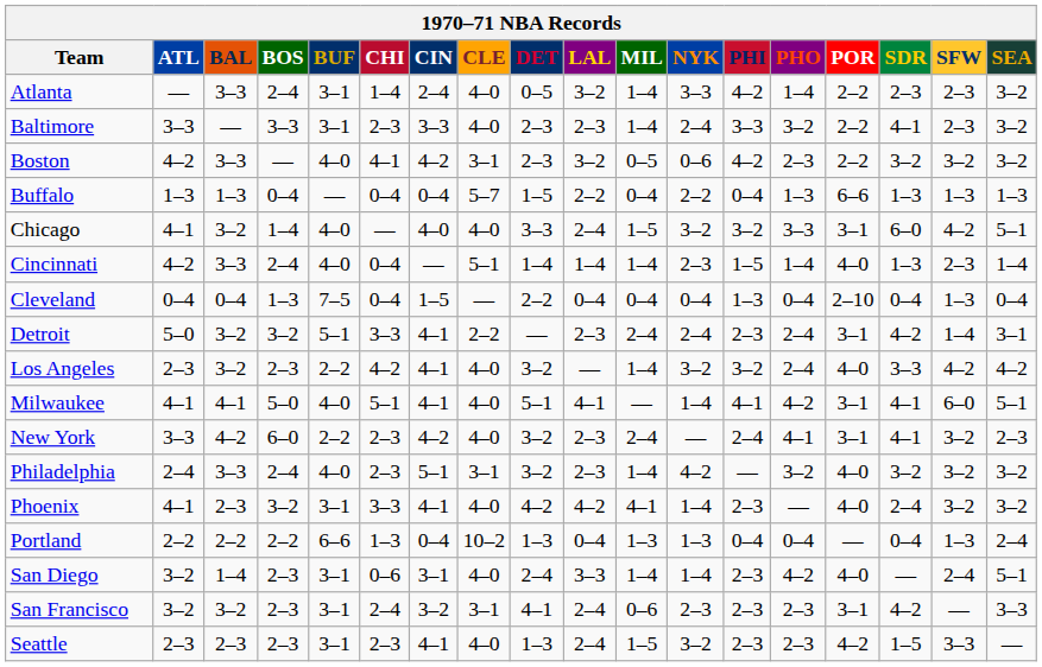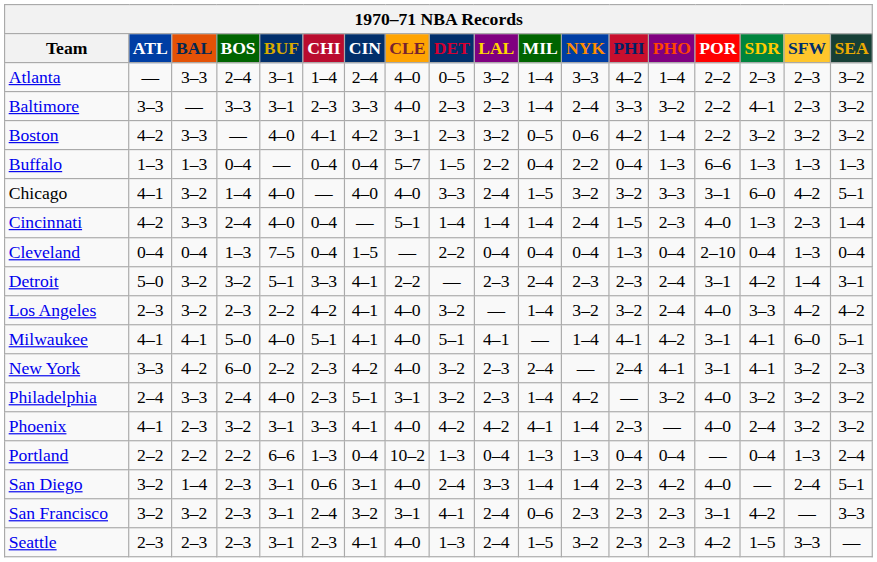 <table class="wikitable" style="font-size:95%; text-align:center;">
 <tr>
 <th colspan=18>1970–71 NBA Records</th>
 </tr>
 <tr>
 <th width=100>Team</th>
 <th style="background:#003EA4;color:#FFFFFF;width=35">ATL</th>
 <th style="background:#E45206;color:#012854;width=35">BAL</th>
 <th style="background:#006400;color:#FFFFFF;width=35">BOS</th>
 <th style="background:#012F6B;color:#D9AA00;width=35">BUF</th>
 <th style="background:#BA0C2F;color:#FFFFFF;width=35">CHI</th>
 <th style="background:#012F6B;color:#FFFFFF;width=35">CIN</th>
 <th style="background:#FFA402;color:#77222F;width=35">CLE</th>
 <th style="background:#012F6B;color:#D40032;width=35">DET</th>
 <th style="background:#800080;color:#FFD700;width=35">LAL</th>
 <th style="background:#006400;color:#FFFFFF;width=35">MIL</th>
 <th style="background:#003EA4;color:#FF8C00;width=35">NYK</th>
 <th style="background:#C90F2E;color:#022167;width=35">PHI</th>
 <th style="background:#800080;color:#FF4500;width=35">PHO</th>
 <th style="background:#FF0000;color:#FFFFFF;width=35">POR</th>
 <th style="background:#00843D;color:#FFCC00;width=35">SDR</th>
 <th style="background:#FFC62C;color:#012F6B;width=35">SFW</th>
 <th style="background:#173F36;color:#EBAA00;width=35">SEA</th>
 </tr>
 <tr>
 <td style="text-align:left;"><a href='#'>Atlanta</a></td>
 <td>—</td>
 <td>3–3</td>
 <td>2–4</td>
 <td>3–1</td>
 <td>1–4</td>
 <td>2–4</td>
 <td>4–0</td>
 <td>0–5</td>
 <td>3–2</td>
 <td>1–4</td>
 <td>3–3</td>
 <td>4–2</td>
 <td>1–4</td>
 <td>2–2</td>
 <td>2–3</td>
 <td>2–3</td>
 <td>3–2</td>
 </tr>
 <tr>
 <td style="text-align:left;"><a href='#'>Baltimore</a></td>
 <td>3–3</td>
 <td>—</td>
 <td>3–3</td>
 <td>3–1</td>
 <td>2–3</td>
 <td>3–3</td>
 <td>4–0</td>
 <td>2–3</td>
 <td>2–3</td>
 <td>1–4</td>
 <td>2–4</td>
 <td>3–3</td>
 <td>3–2</td>
 <td>2–2</td>
 <td>4–1</td>
 <td>2–3</td>
 <td>3–2</td>
 </tr>
 <tr>
 <td style="text-align:left;"><a href='#'>Boston</a></td>
 <td>4–2</td>
 <td>3–3</td>
 <td>—</td>
 <td>4–0</td>
 <td>4–1</td>
 <td>4–2</td>
 <td>3–1</td>
 <td>2–3</td>
 <td>3–2</td>
 <td>0–5</td>
 <td>0–6</td>
 <td>4–2</td>
-<td>2–3</td>
+<td>1–4</td>
 <td>2–2</td>
 <td>3–2</td>
 <td>3–2</td>
 <td>3–2</td>
 </tr>
 <tr>
 <td style="text-align:left;"><a href='#'>Buffalo</a></td>
 <td>1–3</td>
 <td>1–3</td>
 <td>0–4</td>
 <td>—</td>
 <td>0–4</td>
 <td>0–4</td>
 <td>5–7</td>
 <td>1–5</td>
 <td>2–2</td>
 <td>0–4</td>
 <td>2–2</td>
 <td>0–4</td>
 <td>1–3</td>
 <td>6–6</td>
 <td>1–3</td>
 <td>1–3</td>
 <td>1–3</td>
 </tr>
 <tr>
 <td style="text-align:left;">Chicago</td>
 <td>4–1</td>
 <td>3–2</td>
 <td>1–4</td>
 <td>4–0</td>
 <td>—</td>
 <td>4–0</td>
 <td>4–0</td>
 <td>3–3</td>
 <td>2–4</td>
 <td>1–5</td>
 <td>3–2</td>
 <td>3–2</td>
 <td>3–3</td>
 <td>3–1</td>
 <td>6–0</td>
 <td>4–2</td>
 <td>5–1</td>
 </tr>
 <tr>
 <td style="text-align:left;"><a href='#'>Cincinnati</a></td>
 <td>4–2</td>
 <td>3–3</td>
 <td>2–4</td>
 <td>4–0</td>
 <td>0–4</td>
 <td>—</td>
 <td>5–1</td>
 <td>1–4</td>
 <td>1–4</td>
 <td>1–4</td>
+<td>2–4</td>
+<td>1–5</td>
 <td>2–3</td>
-<td>1–5</td>
-<td>1–4</td>
 <td>4–0</td>
 <td>1–3</td>
 <td>2–3</td>
 <td>1–4</td>
 </tr>
 <tr>
 <td style="text-align:left;"><a href='#'>Cleveland</a></td>
 <td>0–4</td>
 <td>0–4</td>
 <td>1–3</td>
 <td>7–5</td>
 <td>0–4</td>
 <td>1–5</td>
 <td>—</td>
 <td>2–2</td>
 <td>0–4</td>
 <td>0–4</td>
 <td>0–4</td>
 <td>1–3</td>
 <td>0–4</td>
 <td>2–10</td>
 <td>0–4</td>
 <td>1–3</td>
 <td>0–4</td>
 </tr>
 <tr>
 <td style="text-align:left;"><a href='#'>Detroit</a></td>
 <td>5–0</td>
 <td>3–2</td>
 <td>3–2</td>
 <td>5–1</td>
 <td>3–3</td>
 <td>4–1</td>
 <td>2–2</td>
 <td>—</td>
 <td>2–3</td>
 <td>2–4</td>
-<td>2–4</td>
+<td>2–3</td>
 <td>2–3</td>
 <td>2–4</td>
 <td>3–1</td>
 <td>4–2</td>
 <td>1–4</td>
 <td>3–1</td>
 </tr>
 <tr>
 <td style="text-align:left;"><a href='#'>Los Angeles</a></td>
 <td>2–3</td>
 <td>3–2</td>
 <td>2–3</td>
 <td>2–2</td>
 <td>4–2</td>
 <td>4–1</td>
 <td>4–0</td>
 <td>3–2</td>
 <td>—</td>
 <td>1–4</td>
 <td>3–2</td>
 <td>3–2</td>
 <td>2–4</td>
 <td>4–0</td>
 <td>3–3</td>
 <td>4–2</td>
 <td>4–2</td>
 </tr>
 <tr>
 <td style="text-align:left;"><a href='#'>Milwaukee</a></td>
 <td>4–1</td>
 <td>4–1</td>
 <td>5–0</td>
 <td>4–0</td>
 <td>5–1</td>
 <td>4–1</td>
 <td>4–0</td>
 <td>5–1</td>
 <td>4–1</td>
 <td>—</td>
 <td>1–4</td>
 <td>4–1</td>
 <td>4–2</td>
 <td>3–1</td>
 <td>4–1</td>
 <td>6–0</td>
 <td>5–1</td>
 </tr>
 <tr>
 <td style="text-align:left;"><a href='#'>New York</a></td>
 <td>3–3</td>
 <td>4–2</td>
 <td>6–0</td>
 <td>2–2</td>
 <td>2–3</td>
 <td>4–2</td>
 <td>4–0</td>
 <td>3–2</td>
 <td>2–3</td>
 <td>2–4</td>
 <td>—</td>
 <td>2–4</td>
 <td>4–1</td>
 <td>3–1</td>
 <td>4–1</td>
 <td>3–2</td>
 <td>2–3</td>
 </tr>
 <tr>
 <td style="text-align:left;"><a href='#'>Philadelphia</a></td>
 <td>2–4</td>
 <td>3–3</td>
 <td>2–4</td>
 <td>4–0</td>
 <td>2–3</td>
 <td>5–1</td>
 <td>3–1</td>
 <td>3–2</td>
 <td>2–3</td>
 <td>1–4</td>
 <td>4–2</td>
 <td>—</td>
 <td>3–2</td>
 <td>4–0</td>
 <td>3–2</td>
 <td>3–2</td>
 <td>3–2</td>
 </tr>
 <tr>
 <td style="text-align:left;"><a href='#'>Phoenix</a></td>
 <td>4–1</td>
 <td>2–3</td>
 <td>3–2</td>
 <td>3–1</td>
 <td>3–3</td>
 <td>4–1</td>
 <td>4–0</td>
 <td>4–2</td>
 <td>4–2</td>
 <td>4–1</td>
 <td>1–4</td>
 <td>2–3</td>
 <td>—</td>
 <td>4–0</td>
 <td>2–4</td>
 <td>3–2</td>
 <td>3–2</td>
 </tr>
 <tr>
 <td style="text-align:left;"><a href='#'>Portland</a></td>
 <td>2–2</td>
 <td>2–2</td>
 <td>2–2</td>
 <td>6–6</td>
 <td>1–3</td>
 <td>0–4</td>
 <td>10–2</td>
 <td>1–3</td>
 <td>0–4</td>
 <td>1–3</td>
 <td>1–3</td>
 <td>0–4</td>
 <td>0–4</td>
 <td>—</td>
 <td>0–4</td>
 <td>1–3</td>
 <td>2–4</td>
 </tr>
 <tr>
 <td style="text-align:left;"><a href='#'>San Diego</a></td>
 <td>3–2</td>
 <td>1–4</td>
 <td>2–3</td>
 <td>3–1</td>
 <td>0–6</td>
 <td>3–1</td>
 <td>4–0</td>
 <td>2–4</td>
 <td>3–3</td>
 <td>1–4</td>
 <td>1–4</td>
 <td>2–3</td>
 <td>4–2</td>
 <td>4–0</td>
 <td>—</td>
 <td>2–4</td>
 <td>5–1</td>
 </tr>
 <tr>
 <td style="text-align:left;"><a href='#'>San Francisco</a></td>
 <td>3–2</td>
 <td>3–2</td>
 <td>2–3</td>
 <td>3–1</td>
 <td>2–4</td>
 <td>3–2</td>
 <td>3–1</td>
 <td>4–1</td>
 <td>2–4</td>
 <td>0–6</td>
 <td>2–3</td>
 <td>2–3</td>
 <td>2–3</td>
 <td>3–1</td>
 <td>4–2</td>
 <td>—</td>
 <td>3–3</td>
 </tr>
 <tr>
 <td style="text-align:left;"><a href='#'>Seattle</a></td>
 <td>2–3</td>
 <td>2–3</td>
 <td>2–3</td>
 <td>3–1</td>
 <td>2–3</td>
 <td>4–1</td>
 <td>4–0</td>
 <td>1–3</td>
 <td>2–4</td>
 <td>1–5</td>
 <td>3–2</td>
 <td>2–3</td>
 <td>2–3</td>
 <td>4–2</td>
 <td>1–5</td>
 <td>3–3</td>
 <td>—</td>
 </tr>
 </table>
